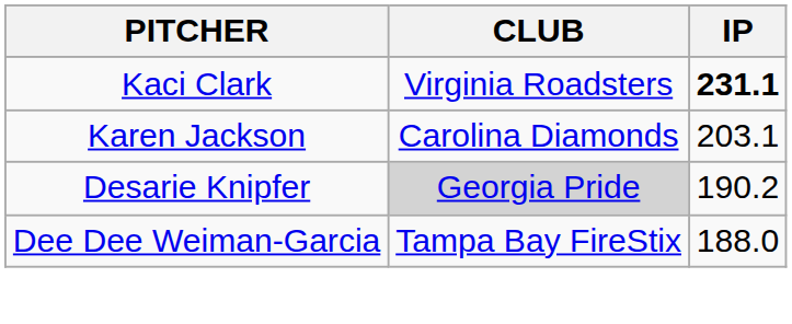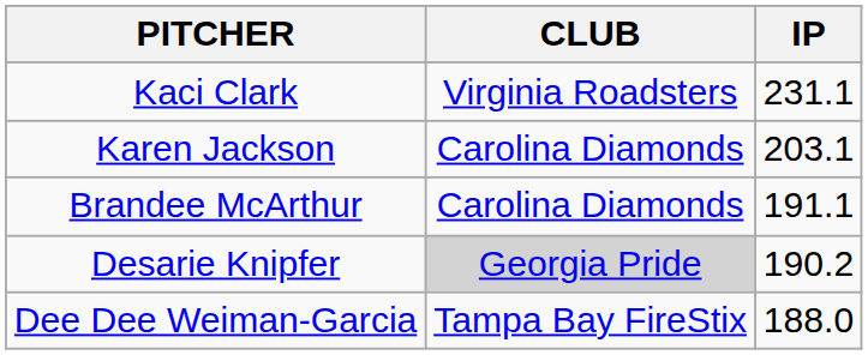 <table class="wikitable" style="text-align:center;">
 <tr>
 <th>PITCHER</th>
 <th>CLUB</th>
 <th>IP</th>
 </tr>
 <tr>
 <td><a href='#'>Kaci Clark</a></td>
 <td><a href='#'>Virginia Roadsters</a></td>
-<td><strong>231.1</strong></td>
+<td>231.1</td>
 </tr>
 <tr>
 <td><a href='#'>Karen Jackson</a></td>
 <td><a href='#'>Carolina Diamonds</a></td>
 <td>203.1</td>
+</tr>
+<tr>
+<td><a href='#'>Brandee McArthur</a></td>
+<td><a href='#'>Carolina Diamonds</a></td>
+<td>191.1</td>
 </tr>
 <tr>
 <td><a href='#'>Desarie Knipfer</a></td>
 <td style="background: lightgrey;"><a href='#'>Georgia Pride</a></td>
 <td>190.2</td>
 </tr>
 <tr>
 <td><a href='#'>Dee Dee Weiman-Garcia</a></td>
 <td><a href='#'>Tampa Bay FireStix</a></td>
 <td>188.0</td>
 </tr>
 </table>
